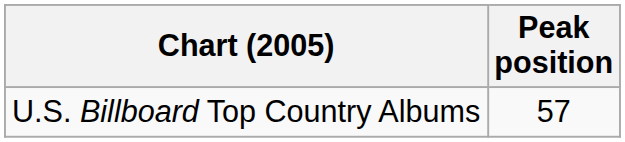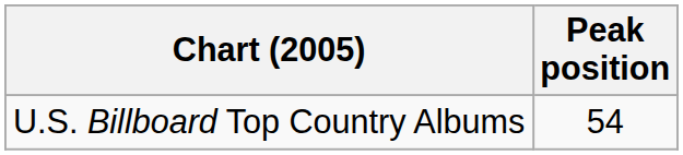 <table class="wikitable">
 <tr>
 <th>Chart (2005)</th>
 <th>Peak<br>position</th>
 </tr>
 <tr>
 <td>U.S. <em>Billboard</em> Top Country Albums</td>
-<td align="center">57</td>
+<td align="center">54</td>
 </tr>
 </table>
